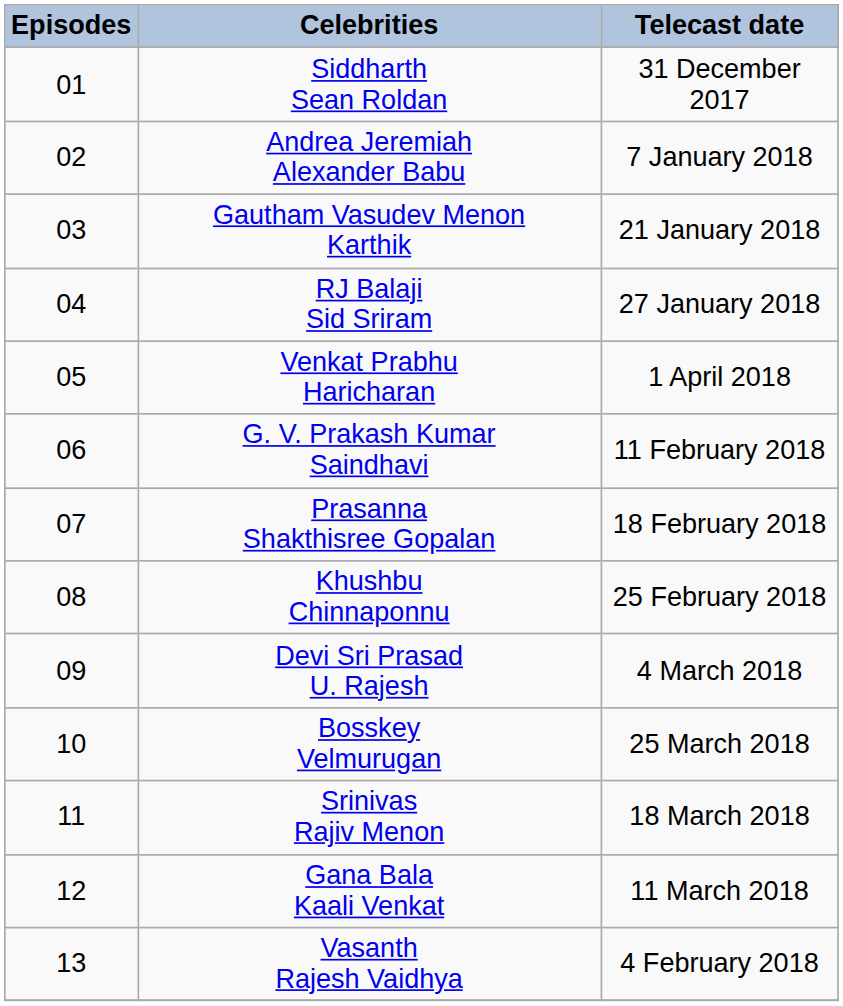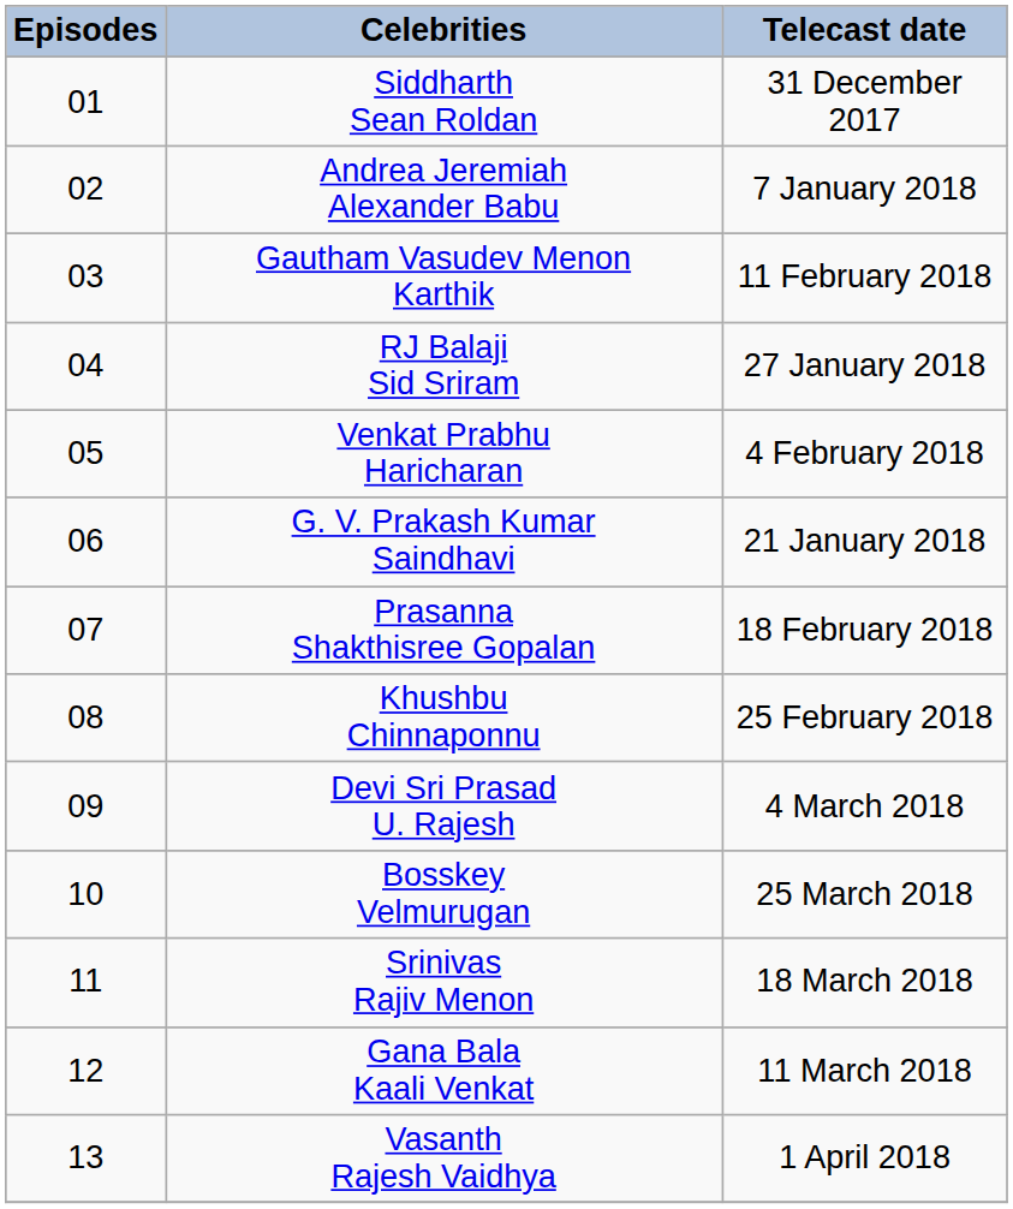 <table class="wikitable" style="text-align:center;">
 <tr>
 <th style="width:20pt; background:LightSteelBlue;">Episodes</th>
 <th style="width:200pt; background:LightSteelBlue;">Celebrities</th>
 <th style="width:100pt; background:LightSteelBlue;">Telecast date</th>
 </tr>
 <tr>
 <td>01</td>
 <td><a href='#'>Siddharth</a>  <br> <a href='#'>Sean Roldan</a></td>
 <td>31 December 2017</td>
 </tr>
 <tr>
 <td>02</td>
 <td><a href='#'>Andrea Jeremiah</a> <br> <a href='#'>Alexander Babu</a></td>
 <td>7 January 2018</td>
 </tr>
 <tr>
 <td>03</td>
 <td><a href='#'>Gautham Vasudev Menon</a> <br> <a href='#'>Karthik</a></td>
-<td>21 January 2018</td>
+<td>11 February 2018</td>
 </tr>
 <tr>
 <td>04</td>
 <td><a href='#'>RJ Balaji</a> <br> <a href='#'>Sid Sriram</a></td>
 <td>27 January 2018</td>
 </tr>
 <tr>
 <td>05</td>
 <td><a href='#'>Venkat Prabhu</a> <br> <a href='#'>Haricharan</a></td>
-<td>1 April 2018</td>
+<td>4 February 2018</td>
 </tr>
 <tr>
 <td>06</td>
 <td><a href='#'>G. V. Prakash Kumar</a> <br> <a href='#'>Saindhavi</a></td>
-<td>11 February 2018</td>
+<td>21 January 2018</td>
 </tr>
 <tr>
 <td>07</td>
 <td><a href='#'>Prasanna</a> <br> <a href='#'>Shakthisree Gopalan</a></td>
 <td>18 February 2018</td>
 </tr>
 <tr>
 <td>08</td>
 <td><a href='#'>Khushbu</a> <br> <a href='#'>Chinnaponnu</a></td>
 <td>25 February 2018</td>
 </tr>
 <tr>
 <td>09</td>
 <td><a href='#'>Devi Sri Prasad</a> <br> <a href='#'>U. Rajesh</a></td>
 <td>4 March 2018</td>
 </tr>
 <tr>
 <td>10</td>
 <td><a href='#'>Bosskey</a> <br> <a href='#'>Velmurugan</a></td>
 <td>25 March 2018</td>
 </tr>
 <tr>
 <td>11</td>
 <td><a href='#'>Srinivas</a> <br> <a href='#'>Rajiv Menon</a></td>
 <td>18 March 2018</td>
 </tr>
 <tr>
 <td>12</td>
 <td><a href='#'>Gana Bala</a> <br> <a href='#'>Kaali Venkat</a></td>
 <td>11 March 2018</td>
 </tr>
 <tr>
 <td>13</td>
 <td><a href='#'>Vasanth</a> <br> <a href='#'>Rajesh Vaidhya</a></td>
-<td>4 February 2018</td>
+<td>1 April 2018</td>
 </tr>
 <tr>
 </tr>
 </table>
